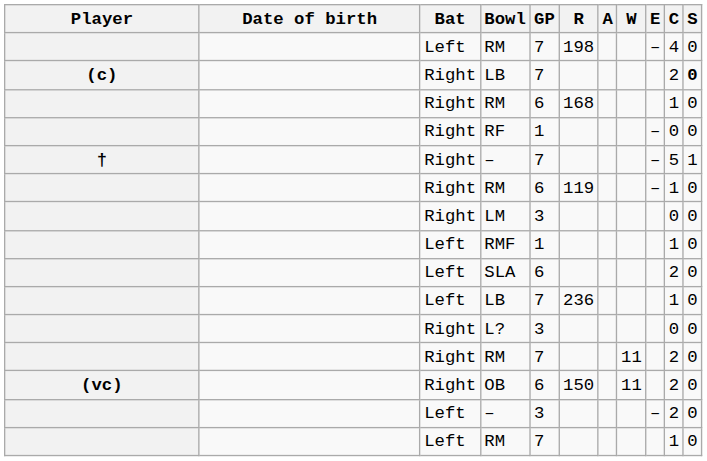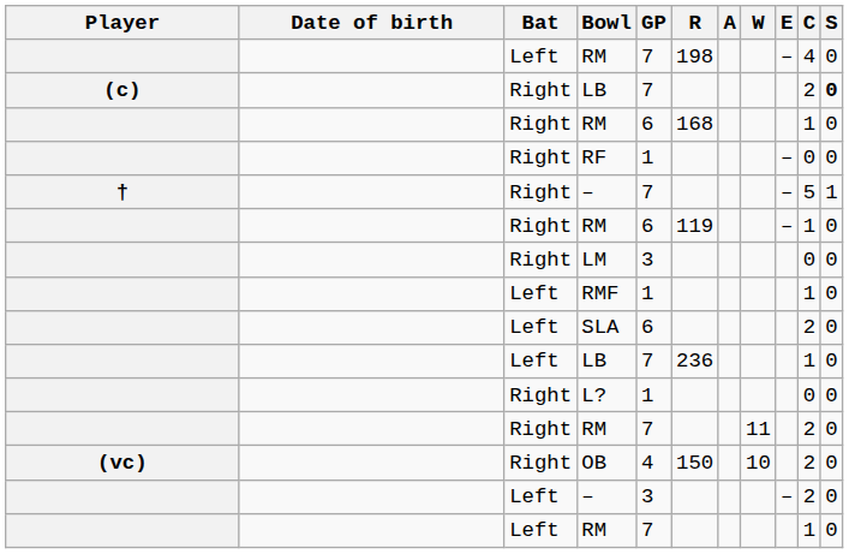 <table class="wikitable sortable plainrowheaders">
 <tr>
 <th scope="col" width="140">Player</th>
 <th scope="col" width="160">Date of birth</th>
 <th scope="col">Bat</th>
 <th scope="col">Bowl</th>
 <th scope="col">GP</th>
 <th scope="col">R</th>
 <th scope="col">A</th>
 <th scope="col">W</th>
 <th scope="col">E</th>
 <th scope="col">C</th>
 <th scope="col">S</th>
 </tr>
 <tr>
 <th scope="row"></th>
 <td></td>
 <td>Left</td>
 <td>RM</td>
 <td>7</td>
 <td>198</td>
 <td></td>
 <td></td>
 <td>–</td>
 <td>4</td>
 <td>0</td>
 </tr>
 <tr>
 <th scope="row"> (c)</th>
 <td></td>
 <td>Right</td>
 <td>LB</td>
 <td>7</td>
 <td></td>
 <td></td>
 <td></td>
 <td></td>
 <td>2</td>
 <td><strong>0</strong></td>
 </tr>
 <tr>
 <th scope="row"></th>
 <td></td>
 <td>Right</td>
 <td>RM</td>
 <td>6</td>
 <td>168</td>
 <td></td>
 <td></td>
 <td></td>
 <td>1</td>
 <td>0</td>
 </tr>
 <tr>
 <th scope="row"></th>
 <td></td>
 <td>Right</td>
 <td>RF</td>
 <td>1</td>
 <td></td>
 <td></td>
 <td></td>
 <td>–</td>
 <td>0</td>
 <td>0</td>
 </tr>
 <tr>
 <th scope="row"> †</th>
 <td></td>
 <td>Right</td>
 <td>–</td>
 <td>7</td>
 <td></td>
 <td></td>
 <td></td>
 <td>–</td>
 <td>5</td>
 <td>1</td>
 </tr>
 <tr>
 <th scope="row"></th>
 <td></td>
 <td>Right</td>
 <td>RM</td>
 <td>6</td>
 <td>119</td>
 <td></td>
 <td></td>
 <td>–</td>
 <td>1</td>
 <td>0</td>
 </tr>
 <tr>
 <th scope="row"></th>
 <td></td>
 <td>Right</td>
 <td>LM</td>
 <td>3</td>
 <td></td>
 <td></td>
 <td></td>
 <td></td>
 <td>0</td>
 <td>0</td>
 </tr>
 <tr>
 <th scope="row"></th>
 <td></td>
 <td>Left</td>
 <td>RMF</td>
 <td>1</td>
 <td></td>
 <td></td>
 <td></td>
 <td></td>
 <td>1</td>
 <td>0</td>
 </tr>
 <tr>
 <th scope="row"></th>
 <td></td>
 <td>Left</td>
 <td>SLA</td>
 <td>6</td>
 <td></td>
 <td></td>
 <td></td>
 <td></td>
 <td>2</td>
 <td>0</td>
 </tr>
 <tr>
 <th scope="row"></th>
 <td></td>
 <td>Left</td>
 <td>LB</td>
 <td>7</td>
 <td>236</td>
 <td></td>
 <td></td>
 <td></td>
 <td>1</td>
 <td>0</td>
 </tr>
 <tr>
 <th scope="row"></th>
 <td></td>
 <td>Right</td>
 <td>L?</td>
-<td>3</td>
+<td>1</td>
 <td></td>
 <td></td>
 <td></td>
 <td></td>
 <td>0</td>
 <td>0</td>
 </tr>
 <tr>
 <th scope="row"></th>
 <td></td>
 <td>Right</td>
 <td>RM</td>
 <td>7</td>
 <td></td>
 <td></td>
 <td>11</td>
 <td></td>
 <td>2</td>
 <td>0</td>
 </tr>
 <tr>
 <th scope="row"> (vc)</th>
 <td></td>
 <td>Right</td>
 <td>OB</td>
-<td>6</td>
+<td>4</td>
 <td>150</td>
 <td></td>
-<td>11</td>
+<td>10</td>
 <td></td>
 <td>2</td>
 <td>0</td>
 </tr>
 <tr>
 <th scope="row"></th>
 <td></td>
 <td>Left</td>
 <td>–</td>
 <td>3</td>
 <td></td>
 <td></td>
 <td></td>
 <td>–</td>
 <td>2</td>
 <td>0</td>
 </tr>
 <tr>
 <th scope="row"></th>
 <td></td>
 <td>Left</td>
 <td>RM</td>
 <td>7</td>
 <td></td>
 <td></td>
 <td></td>
 <td></td>
 <td>1</td>
 <td>0</td>
 </tr>
 </table>
